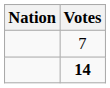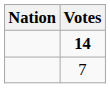 <table class="wikitable">
 <tr>
 <th>Nation</th>
 <th>Votes</th>
 </tr>
 <tr>
+<td><strong></strong></td>
+<td align=center><strong>14</strong></td>
+</tr>
+<tr>
 <td></td>
 <td align=center>7</td>
 </tr>
-<tr>
-<td><strong></strong></td>
-<td align=center><strong>14</strong></td>
-</tr>
 </table>
